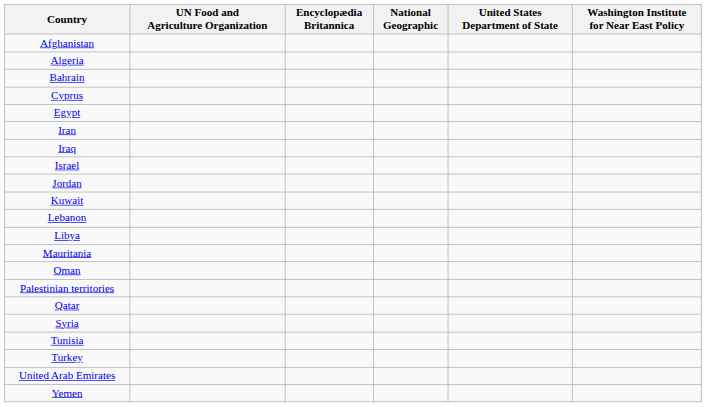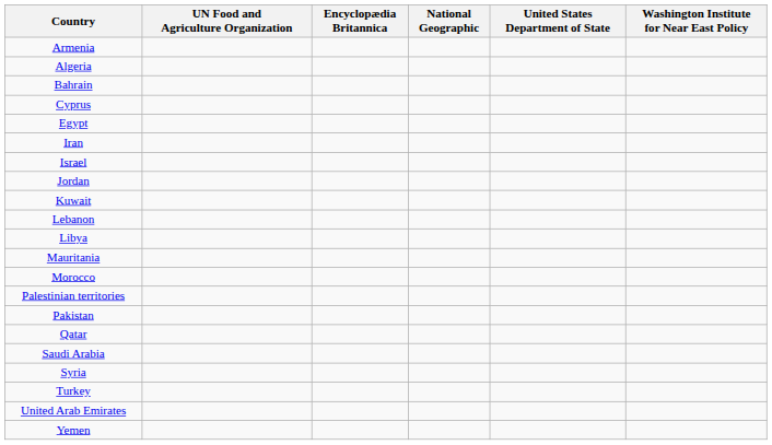 <table class="wikitable" style="text-align:center; width:80%">
 <tr>
 <th>Country</th>
 <th>UN Food and<br>Agriculture Organization</th>
 <th>Encyclopædia<br>Britannica</th>
 <th>National<br>Geographic</th>
 <th>United States<br>Department of State</th>
 <th>Washington Institute<br>for Near East Policy</th>
 </tr>
 <tr>
-<td><a href='#'>Afghanistan</a></td>
+<td><a href='#'>Armenia</a></td>
 <td></td>
 <td></td>
 <td></td>
 <td></td>
 <td></td>
 </tr>
 <tr>
 <td><a href='#'>Algeria</a></td>
 <td></td>
 <td></td>
 <td></td>
 <td></td>
 <td></td>
 </tr>
 <tr>
 <td><a href='#'>Bahrain</a></td>
 <td></td>
 <td></td>
 <td></td>
 <td></td>
 <td></td>
 </tr>
 <tr>
 <td><a href='#'>Cyprus</a></td>
 <td></td>
 <td></td>
 <td></td>
 <td></td>
 <td></td>
 </tr>
 <tr>
 <td><a href='#'>Egypt</a></td>
 <td></td>
 <td></td>
 <td></td>
 <td></td>
 <td></td>
 </tr>
 <tr>
 <td><a href='#'>Iran</a></td>
-<td></td>
-<td></td>
-<td></td>
-<td></td>
-<td></td>
-</tr>
-<tr>
-<td><a href='#'>Iraq</a></td>
 <td></td>
 <td></td>
 <td></td>
 <td></td>
 <td></td>
 </tr>
 <tr>
 <td><a href='#'>Israel</a></td>
 <td></td>
 <td></td>
 <td></td>
 <td></td>
 <td></td>
 </tr>
 <tr>
 <td><a href='#'>Jordan</a></td>
 <td></td>
 <td></td>
 <td></td>
 <td></td>
 <td></td>
 </tr>
 <tr>
 <td><a href='#'>Kuwait</a></td>
 <td></td>
 <td></td>
 <td></td>
 <td></td>
 <td></td>
 </tr>
 <tr>
 <td><a href='#'>Lebanon</a></td>
 <td></td>
 <td></td>
 <td></td>
 <td></td>
 <td></td>
 </tr>
 <tr>
 <td><a href='#'>Libya</a></td>
 <td></td>
 <td></td>
 <td></td>
 <td></td>
 <td></td>
 </tr>
 <tr>
 <td><a href='#'>Mauritania</a></td>
 <td></td>
 <td></td>
 <td></td>
 <td></td>
 <td></td>
 </tr>
 <tr>
-<td><a href='#'>Oman</a></td>
+<td><a href='#'>Morocco</a></td>
 <td></td>
 <td></td>
 <td></td>
 <td></td>
 <td></td>
 </tr>
 <tr>
 <td><a href='#'>Palestinian territories</a></td>
 <td></td>
 <td></td>
 <td></td>
 <td></td>
 <td></td>
 </tr>
 <tr>
+<td><a href='#'>Pakistan</a></td>
+<td></td>
+<td></td>
+<td></td>
+<td></td>
+<td></td>
+</tr>
+<tr>
 <td><a href='#'>Qatar</a></td>
 <td></td>
 <td></td>
 <td></td>
 <td></td>
 <td></td>
 </tr>
 <tr>
-<td><a href='#'>Syria</a></td>
+<td><a href='#'>Saudi Arabia</a></td>
 <td></td>
 <td></td>
 <td></td>
 <td></td>
 <td></td>
 </tr>
 <tr>
-<td><a href='#'>Tunisia</a></td>
+<td><a href='#'>Syria</a></td>
 <td></td>
 <td></td>
 <td></td>
 <td></td>
 <td></td>
 </tr>
 <tr>
 <td><a href='#'>Turkey</a></td>
 <td></td>
 <td></td>
 <td></td>
 <td></td>
 <td></td>
 </tr>
 <tr>
 <td><a href='#'>United Arab Emirates</a></td>
 <td></td>
 <td></td>
 <td></td>
 <td></td>
 <td></td>
 </tr>
 <tr>
 <td><a href='#'>Yemen</a></td>
 <td></td>
 <td></td>
 <td></td>
 <td></td>
 <td></td>
 </tr>
 </table>
